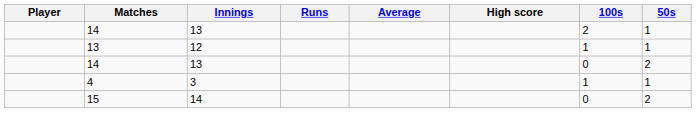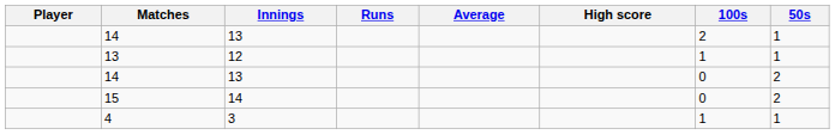 <table class="wikitable sortable" style="width:80%;">
 <tr>
 <th>Player</th>
 <th>Matches</th>
 <th><a href='#'>Innings</a></th>
 <th><a href='#'>Runs</a></th>
 <th><a href='#'>Average</a></th>
 <th>High score</th>
 <th><a href='#'>100s</a></th>
 <th><a href='#'>50s</a></th>
 </tr>
 <tr>
 <td></td>
 <td>14</td>
 <td>13</td>
 <td></td>
 <td></td>
 <td></td>
 <td>2</td>
 <td>1</td>
 </tr>
 <tr>
 <td></td>
 <td>13</td>
 <td>12</td>
 <td></td>
 <td></td>
 <td></td>
 <td>1</td>
 <td>1</td>
 </tr>
 <tr>
 <td></td>
 <td>14</td>
 <td>13</td>
 <td></td>
 <td></td>
 <td></td>
 <td>0</td>
 <td>2</td>
 </tr>
 <tr>
 <td></td>
+<td>15</td>
+<td>14</td>
+<td></td>
+<td></td>
+<td></td>
+<td>0</td>
+<td>2</td>
+</tr>
+<tr>
+<td></td>
 <td>4</td>
 <td>3</td>
 <td></td>
 <td></td>
 <td></td>
 <td>1</td>
 <td>1</td>
 </tr>
-<tr>
-<td></td>
-<td>15</td>
-<td>14</td>
-<td></td>
-<td></td>
-<td></td>
-<td>0</td>
-<td>2</td>
-</tr>
 </table>
